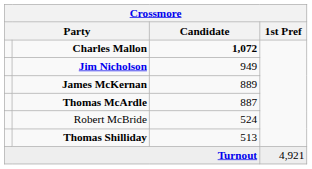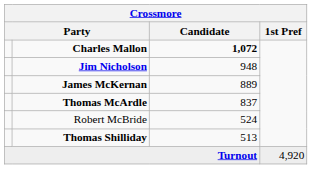 <table class="wikitable">
 <tr>
 <th colspan="4" align="center"><a href='#'>Crossmore</a></th>
 </tr>
 <tr>
 <th colspan="2" align="center" width=200>Party</th>
 <th width=150>Candidate</th>
 <th width=60>1st Pref</th>
 </tr>
 <tr>
 <td></td>
 <td align="right"><strong>Charles Mallon</strong></td>
 <td align="right"><strong>1,072</strong></td>
 </tr>
 <tr>
 <td></td>
 <td align="right"><strong><a href='#'>Jim Nicholson</a></strong></td>
-<td align="right">949</td>
+<td align="right">948</td>
 </tr>
 <tr>
 <td></td>
 <td align="right"><strong>James McKernan</strong></td>
 <td align="right">889</td>
 </tr>
 <tr>
 <td></td>
 <td align="right"><strong>Thomas McArdle</strong></td>
-<td align="right">887</td>
+<td align="right">837</td>
 </tr>
 <tr>
 <td></td>
 <td align="right">Robert McBride</td>
 <td align="right">524</td>
 </tr>
 <tr>
 <td></td>
 <td align="right"><strong>Thomas Shilliday</strong></td>
 <td align="right">513</td>
 </tr>
 <tr bgcolor="EEEEEE">
 <td colspan=3 align="right"><strong><a href='#'>Turnout</a></strong></td>
-<td align="right">4,921</td>
+<td align="right">4,920</td>
 </tr>
 </table>
